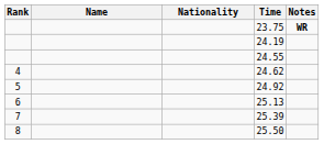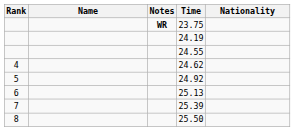 <table class="wikitable sortable" style="text-align:center">
 <tr>
 <th>Rank</th>
 <th style="width:180px">Name</th>
+<th>Notes</th>
+<th>Time</th>
 <th style="width:125px">Nationality</th>
-<th>Time</th>
-<th>Notes</th>
 </tr>
 <tr>
 <td></td>
 <td style="text-align:left;"></td>
+<td><strong>WR</strong></td>
+<td>23.75</td>
 <td style="text-align:left;"></td>
-<td>23.75</td>
-<td><strong>WR</strong></td>
 </tr>
 <tr>
 <td></td>
 <td style="text-align:left;"></td>
+<td></td>
+<td>24.19</td>
 <td style="text-align:left;"></td>
-<td>24.19</td>
-<td></td>
 </tr>
 <tr>
 <td></td>
 <td style="text-align:left;"></td>
+<td></td>
+<td>24.55</td>
 <td style="text-align:left;"></td>
-<td>24.55</td>
-<td></td>
 </tr>
 <tr>
 <td>4</td>
 <td style="text-align:left;"></td>
+<td></td>
+<td>24.62</td>
 <td style="text-align:left;"></td>
-<td>24.62</td>
-<td></td>
 </tr>
 <tr>
 <td>5</td>
 <td style="text-align:left;"></td>
+<td></td>
+<td>24.92</td>
 <td style="text-align:left;"></td>
-<td>24.92</td>
-<td></td>
 </tr>
 <tr>
 <td>6</td>
 <td style="text-align:left;"></td>
+<td></td>
+<td>25.13</td>
 <td style="text-align:left;"></td>
-<td>25.13</td>
-<td></td>
 </tr>
 <tr>
 <td>7</td>
 <td style="text-align:left;"></td>
+<td></td>
+<td>25.39</td>
 <td style="text-align:left;"></td>
-<td>25.39</td>
-<td></td>
 </tr>
 <tr>
 <td>8</td>
 <td style="text-align:left;"></td>
+<td></td>
+<td>25.50</td>
 <td style="text-align:left;"></td>
-<td>25.50</td>
-<td></td>
 </tr>
 </table>
